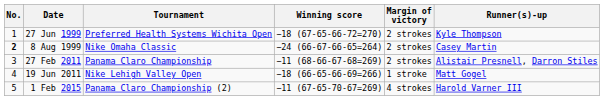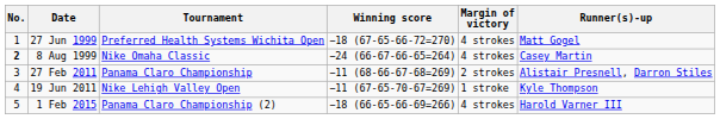 <table class="wikitable" style="font-size:95%;">
 <tr>
 <th>No.</th>
 <th>Date</th>
 <th>Tournament</th>
 <th>Winning score</th>
 <th>Margin of<br>victory</th>
 <th>Runner(s)-up</th>
 </tr>
 <tr>
 <td align=center>1</td>
 <td align=right>27 Jun <a href='#'>1999</a></td>
 <td><a href='#'>Preferred Health Systems Wichita Open</a></td>
 <td>−18 (67-65-66-72=270)</td>
-<td>2 strokes</td>
-<td> <a href='#'>Kyle Thompson</a></td>
+<td>4 strokes</td>
+<td> <a href='#'>Matt Gogel</a></td>
 </tr>
 <tr>
 <td align=center><strong>2</strong></td>
 <td align=right>8 Aug 1999</td>
 <td><a href='#'>Nike Omaha Classic</a></td>
 <td>−24 (66-67-66-65=264)</td>
-<td>2 strokes</td>
+<td>4 strokes</td>
 <td> <a href='#'>Casey Martin</a></td>
 </tr>
 <tr>
 <td align=center>3</td>
 <td align=right>27 Feb <a href='#'>2011</a></td>
 <td><a href='#'>Panama Claro Championship</a></td>
 <td>−11 (68-66-67-68=269)</td>
 <td>2 strokes</td>
 <td> <a href='#'>Alistair Presnell</a>,  <a href='#'>Darron Stiles</a></td>
 </tr>
 <tr>
 <td align=center>4</td>
 <td align=right>19 Jun 2011</td>
 <td><a href='#'>Nike Lehigh Valley Open</a></td>
-<td>−18 (66-65-66-69=266)</td>
+<td>−11 (67-65-70-67=269)</td>
 <td>1 stroke</td>
-<td> <a href='#'>Matt Gogel</a></td>
+<td> <a href='#'>Kyle Thompson</a></td>
 </tr>
 <tr>
 <td align=center>5</td>
 <td align=right>1 Feb <a href='#'>2015</a></td>
 <td><a href='#'>Panama Claro Championship</a> (2)</td>
-<td>−11 (67-65-70-67=269)</td>
+<td>−18 (66-65-66-69=266)</td>
 <td>4 strokes</td>
 <td> <a href='#'>Harold Varner III</a></td>
 </tr>
 </table>
